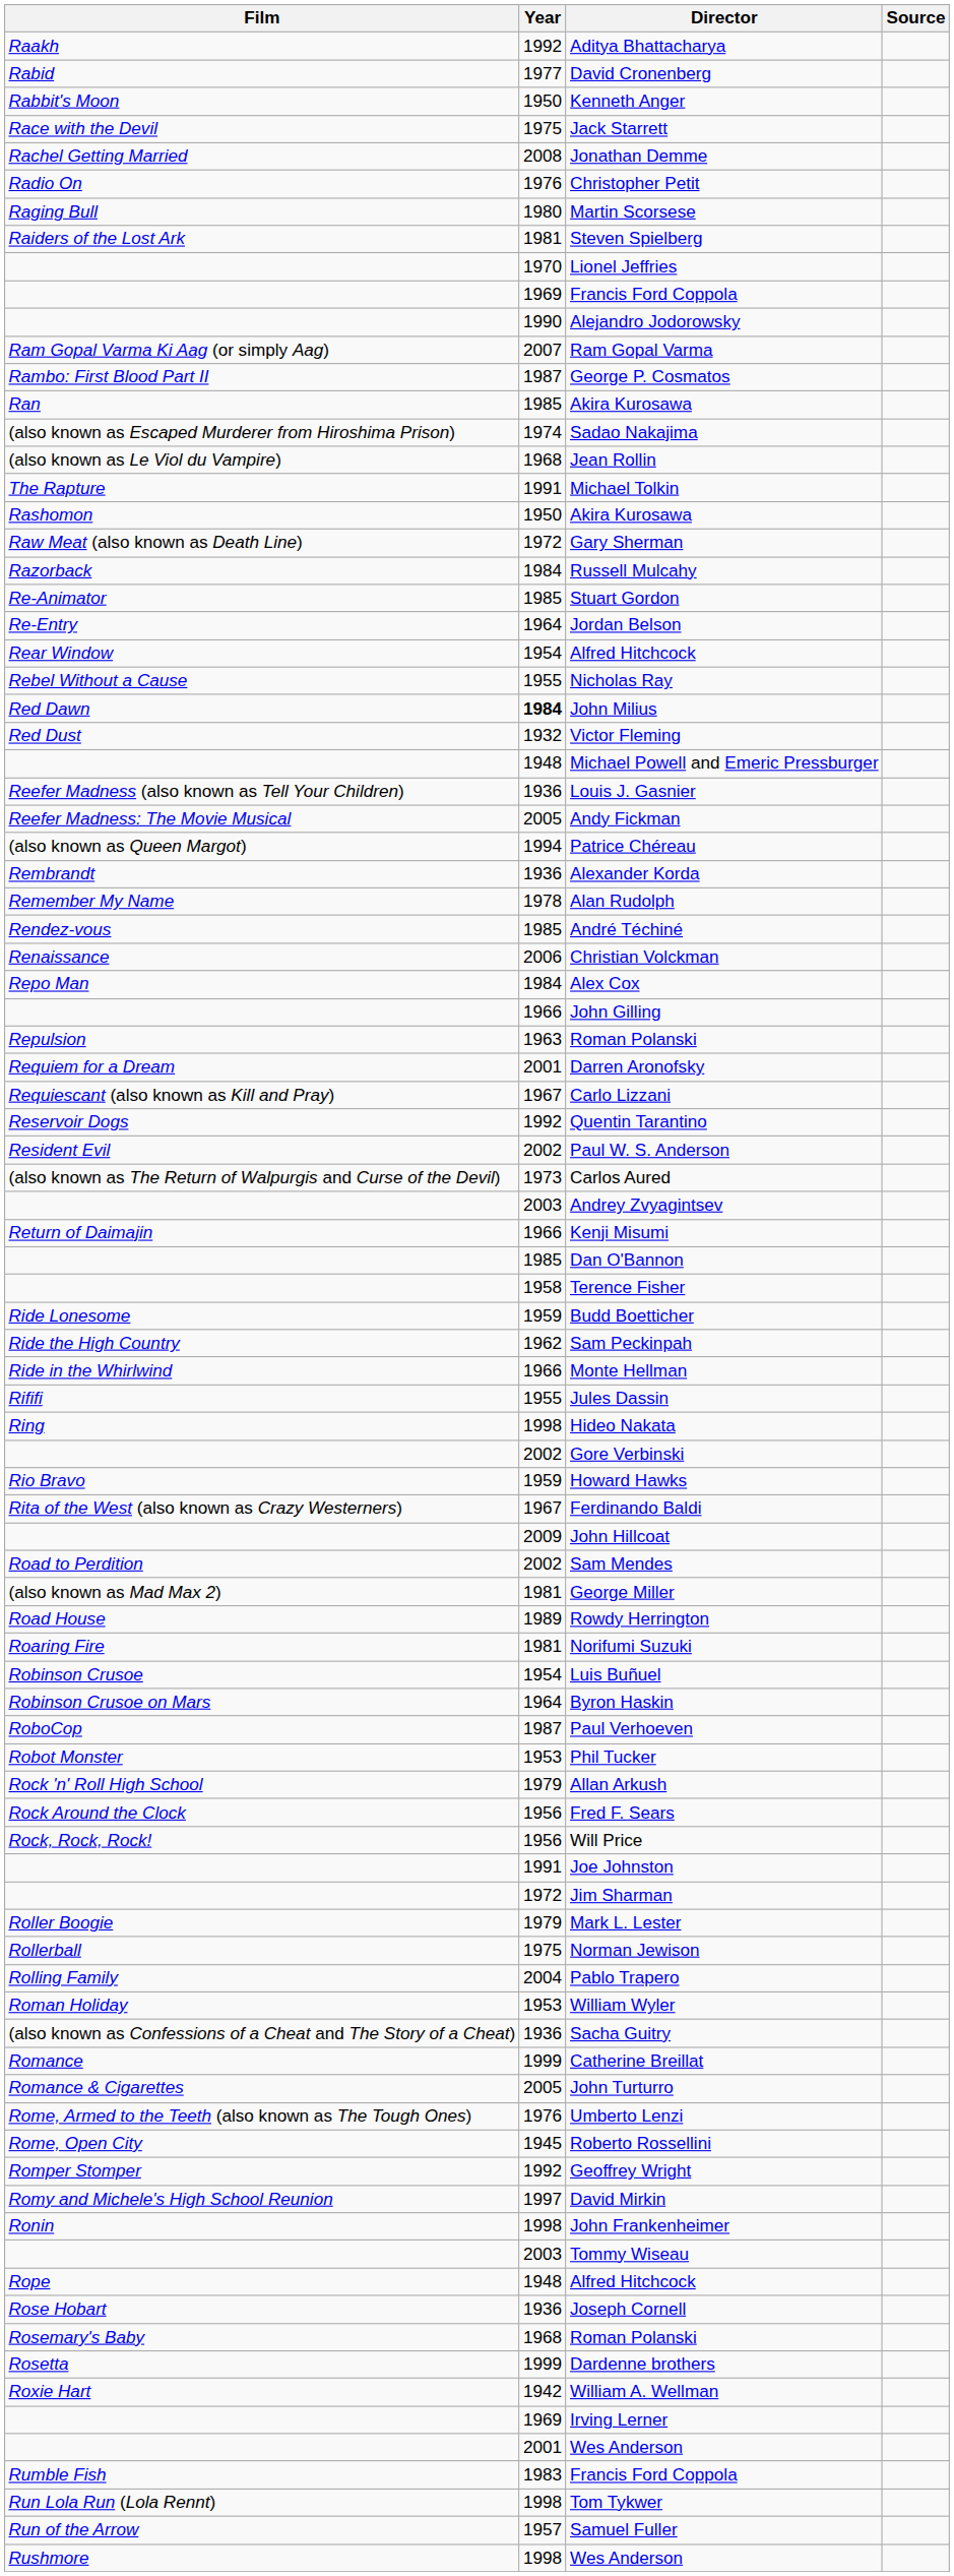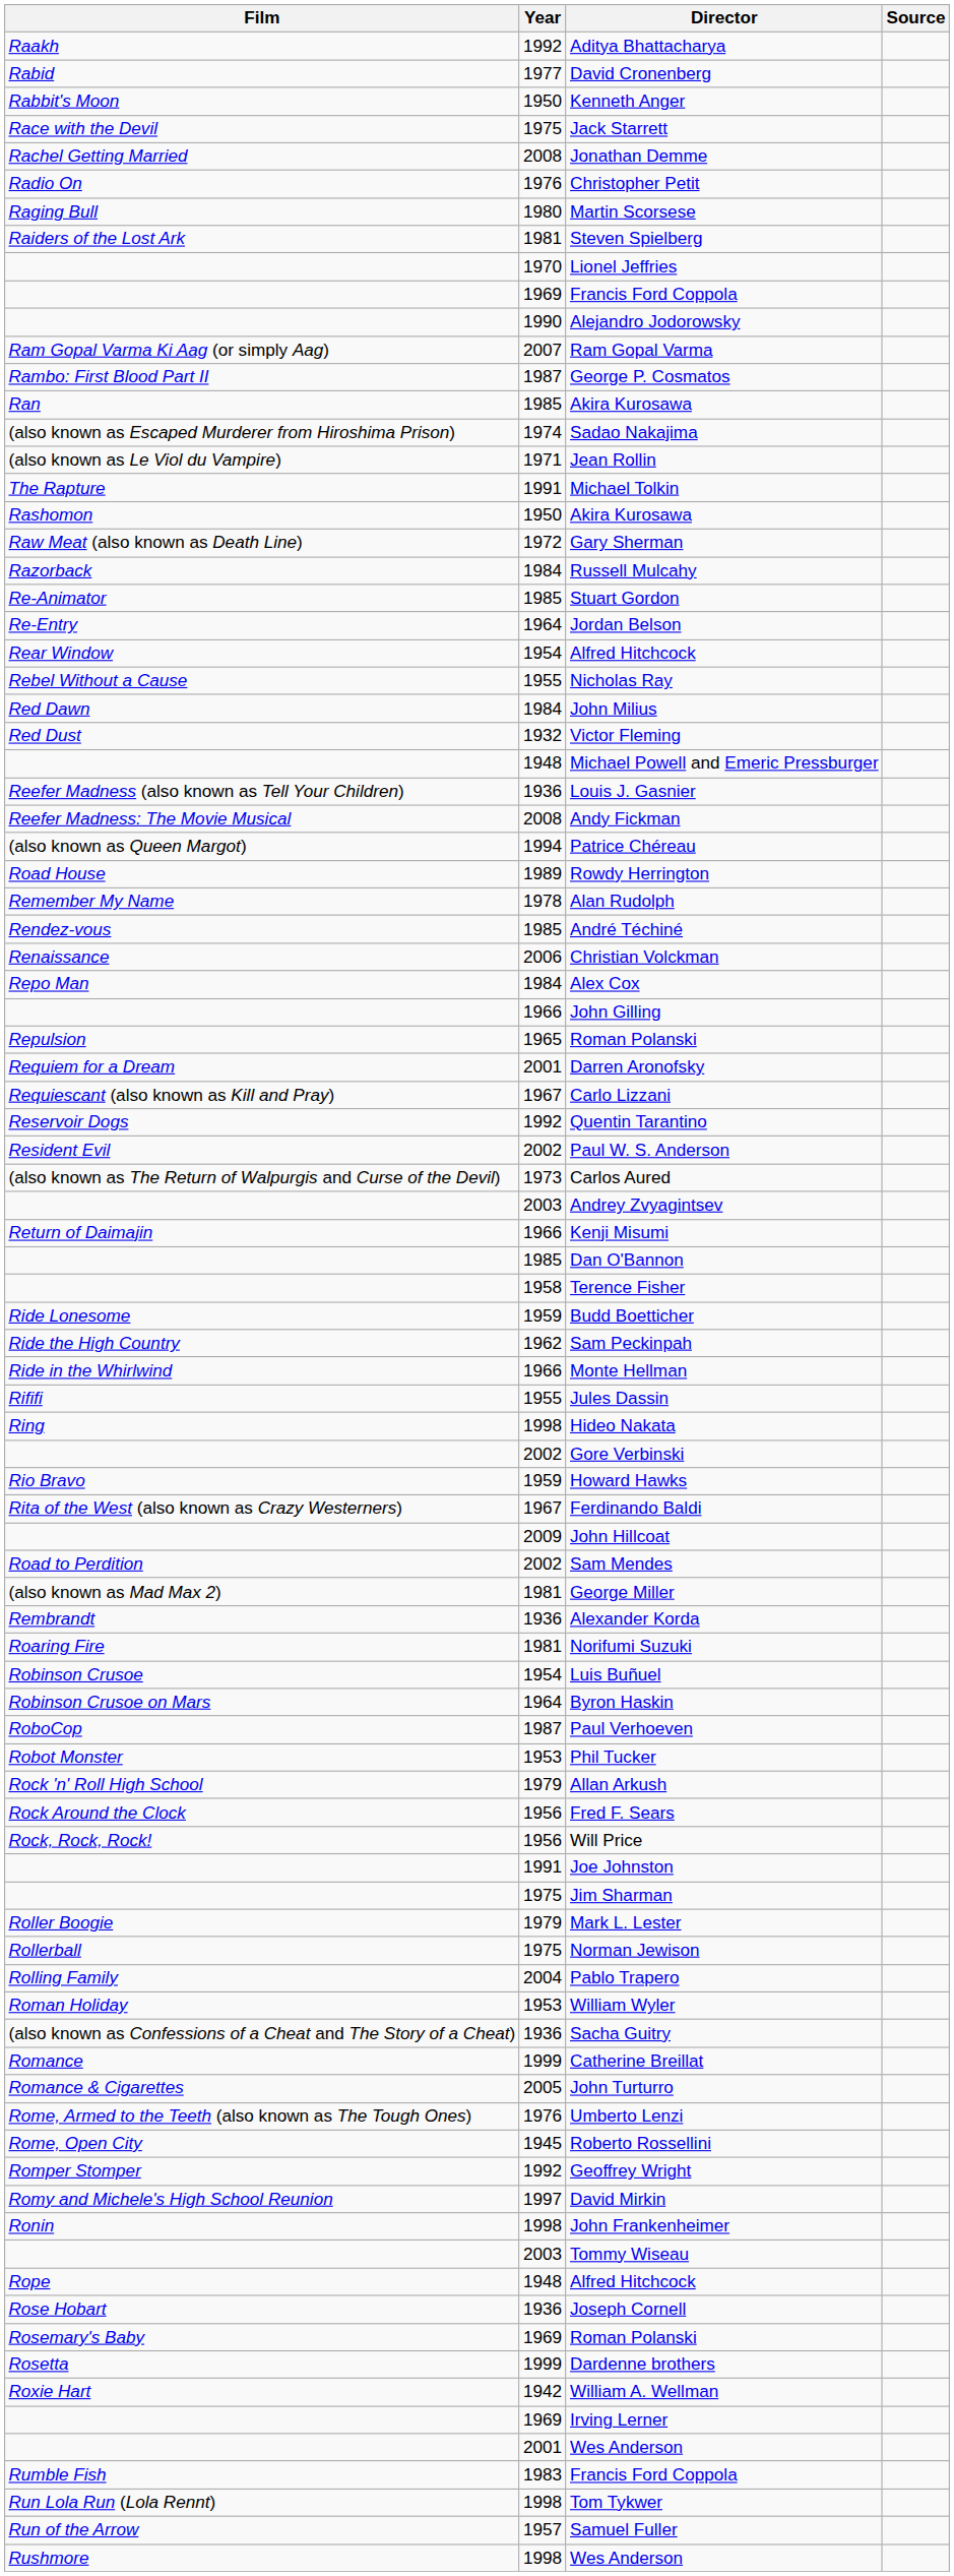 <table class="wikitable sortable">
 <tr>
 <th>Film</th>
 <th>Year</th>
 <th>Director</th>
 <th class="unsortable">Source</th>
 </tr>
 <tr>
 <td><em><a href='#'>Raakh</a></em></td>
 <td>1992</td>
 <td><a href='#'>Aditya Bhattacharya</a></td>
 <td></td>
 </tr>
 <tr>
 <td><em><a href='#'>Rabid</a> </em></td>
 <td>1977</td>
 <td><a href='#'>David Cronenberg</a></td>
 <td></td>
 </tr>
 <tr>
 <td><em><a href='#'>Rabbit's Moon</a></em></td>
 <td>1950</td>
 <td><a href='#'>Kenneth Anger</a></td>
 <td></td>
 </tr>
 <tr>
 <td><em><a href='#'>Race with the Devil</a></em></td>
 <td>1975</td>
 <td><a href='#'>Jack Starrett</a></td>
 <td></td>
 </tr>
 <tr>
 <td><em><a href='#'>Rachel Getting Married</a></em></td>
 <td>2008</td>
 <td><a href='#'>Jonathan Demme</a></td>
 <td></td>
 </tr>
 <tr>
 <td><em><a href='#'>Radio On</a></em></td>
 <td>1976</td>
 <td><a href='#'>Christopher Petit</a></td>
 <td></td>
 </tr>
 <tr>
 <td><em><a href='#'>Raging Bull</a></em></td>
 <td>1980</td>
 <td><a href='#'>Martin Scorsese</a></td>
 <td></td>
 </tr>
 <tr>
 <td><em><a href='#'>Raiders of the Lost Ark</a></em></td>
 <td>1981</td>
 <td><a href='#'>Steven Spielberg</a></td>
 <td></td>
 </tr>
 <tr>
 <td><em></em></td>
 <td>1970</td>
 <td><a href='#'>Lionel Jeffries</a></td>
 <td></td>
 </tr>
 <tr>
 <td><em></em></td>
 <td>1969</td>
 <td><a href='#'>Francis Ford Coppola</a></td>
 <td></td>
 </tr>
 <tr>
 <td><em></em></td>
 <td>1990</td>
 <td><a href='#'>Alejandro Jodorowsky</a></td>
 <td></td>
 </tr>
 <tr>
 <td><em><a href='#'>Ram Gopal Varma Ki Aag</a></em> (or simply <em>Aag</em>)</td>
 <td>2007</td>
 <td><a href='#'>Ram Gopal Varma</a></td>
 <td></td>
 </tr>
 <tr>
 <td><em><a href='#'>Rambo: First Blood Part II</a></em></td>
 <td>1987</td>
 <td><a href='#'>George P. Cosmatos</a></td>
 <td></td>
 </tr>
 <tr>
 <td><em><a href='#'>Ran</a></em></td>
 <td>1985</td>
 <td><a href='#'>Akira Kurosawa</a></td>
 <td></td>
 </tr>
 <tr>
 <td><em></em> (also known as <em>Escaped Murderer from Hiroshima Prison</em>)</td>
 <td>1974</td>
 <td><a href='#'>Sadao Nakajima</a></td>
 <td></td>
 </tr>
 <tr>
 <td><em></em> (also known as <em>Le Viol du Vampire</em>)</td>
-<td>1968</td>
+<td>1971</td>
 <td><a href='#'>Jean Rollin</a></td>
 <td></td>
 </tr>
 <tr>
 <td><em><a href='#'>The Rapture</a></em></td>
 <td>1991</td>
 <td><a href='#'>Michael Tolkin</a></td>
 <td></td>
 </tr>
 <tr>
 <td><em><a href='#'>Rashomon</a></em></td>
 <td>1950</td>
 <td><a href='#'>Akira Kurosawa</a></td>
 <td></td>
 </tr>
 <tr>
 <td><em><a href='#'>Raw Meat</a></em> (also known as <em>Death Line</em>)</td>
 <td>1972</td>
 <td><a href='#'>Gary Sherman</a></td>
 <td></td>
 </tr>
 <tr>
 <td><em><a href='#'>Razorback</a></em></td>
 <td>1984</td>
 <td><a href='#'>Russell Mulcahy</a></td>
 <td></td>
 </tr>
 <tr>
 <td><em><a href='#'>Re-Animator</a></em></td>
 <td>1985</td>
 <td><a href='#'>Stuart Gordon</a></td>
 <td></td>
 </tr>
 <tr>
 <td><em><a href='#'>Re-Entry</a></em></td>
 <td>1964</td>
 <td><a href='#'>Jordan Belson</a></td>
 <td></td>
 </tr>
 <tr>
 <td><em><a href='#'>Rear Window</a></em></td>
 <td>1954</td>
 <td><a href='#'>Alfred Hitchcock</a></td>
 <td></td>
 </tr>
 <tr>
 <td><em><a href='#'>Rebel Without a Cause</a></em></td>
 <td>1955</td>
 <td><a href='#'>Nicholas Ray</a></td>
 <td></td>
 </tr>
 <tr>
 <td><em><a href='#'>Red Dawn</a></em></td>
-<td><strong>1984</strong></td>
+<td>1984</td>
 <td><a href='#'>John Milius</a></td>
 <td></td>
 </tr>
 <tr>
 <td><em><a href='#'>Red Dust</a></em></td>
 <td>1932</td>
 <td><a href='#'>Victor Fleming</a></td>
 <td></td>
 </tr>
 <tr>
 <td><em></em></td>
 <td>1948</td>
 <td><a href='#'>Michael Powell</a> and <a href='#'>Emeric Pressburger</a></td>
 <td></td>
 </tr>
 <tr>
 <td><em><a href='#'>Reefer Madness</a></em> (also known as <em>Tell Your Children</em>)</td>
 <td>1936</td>
 <td><a href='#'>Louis J. Gasnier</a></td>
 <td></td>
 </tr>
 <tr>
 <td><em><a href='#'>Reefer Madness: The Movie Musical</a></em></td>
-<td>2005</td>
+<td>2008</td>
 <td><a href='#'>Andy Fickman</a></td>
 <td></td>
 </tr>
 <tr>
 <td><em></em> (also known as <em>Queen Margot</em>)</td>
 <td>1994</td>
 <td><a href='#'>Patrice Chéreau</a></td>
 <td></td>
 </tr>
 <tr>
-<td><em><a href='#'>Rembrandt</a></em></td>
-<td>1936</td>
-<td><a href='#'>Alexander Korda</a></td>
+<td><em><a href='#'>Road House</a></em></td>
+<td>1989</td>
+<td><a href='#'>Rowdy Herrington</a></td>
 <td></td>
 </tr>
 <tr>
 <td><em><a href='#'>Remember My Name</a></em></td>
 <td>1978</td>
 <td><a href='#'>Alan Rudolph</a></td>
 <td></td>
 </tr>
 <tr>
 <td><em><a href='#'>Rendez-vous</a></em></td>
 <td>1985</td>
 <td><a href='#'>André Téchiné</a></td>
 <td></td>
 </tr>
 <tr>
 <td><em><a href='#'>Renaissance</a></em></td>
 <td>2006</td>
 <td><a href='#'>Christian Volckman</a></td>
 <td></td>
 </tr>
 <tr>
 <td><em><a href='#'>Repo Man</a></em></td>
 <td>1984</td>
 <td><a href='#'>Alex Cox</a></td>
 <td></td>
 </tr>
 <tr>
 <td><em></em></td>
 <td>1966</td>
 <td><a href='#'>John Gilling</a></td>
 <td></td>
 </tr>
 <tr>
 <td><em><a href='#'>Repulsion</a></em></td>
-<td>1963</td>
+<td>1965</td>
 <td><a href='#'>Roman Polanski</a></td>
 <td></td>
 </tr>
 <tr>
 <td><em><a href='#'>Requiem for a Dream</a></em></td>
 <td>2001</td>
 <td><a href='#'>Darren Aronofsky</a></td>
 <td></td>
 </tr>
 <tr>
 <td><em><a href='#'>Requiescant</a></em> (also known as <em>Kill and Pray</em>)</td>
 <td>1967</td>
 <td><a href='#'>Carlo Lizzani</a></td>
 <td></td>
 </tr>
 <tr>
 <td><em><a href='#'>Reservoir Dogs</a></em></td>
 <td>1992</td>
 <td><a href='#'>Quentin Tarantino</a></td>
 <td></td>
 </tr>
 <tr>
 <td><em><a href='#'>Resident Evil</a></em></td>
 <td>2002</td>
 <td><a href='#'>Paul W. S. Anderson</a></td>
 <td></td>
 </tr>
 <tr>
 <td><em></em> (also known as <em>The Return of Walpurgis</em> and <em>Curse of the Devil</em>)</td>
 <td>1973</td>
 <td>Carlos Aured</td>
 <td></td>
 </tr>
 <tr>
 <td><em></em></td>
 <td>2003</td>
 <td><a href='#'>Andrey Zvyagintsev</a></td>
 <td></td>
 </tr>
 <tr>
 <td><em><a href='#'>Return of Daimajin</a></em></td>
 <td>1966</td>
 <td><a href='#'>Kenji Misumi</a></td>
 <td></td>
 </tr>
 <tr>
 <td><em></em></td>
 <td>1985</td>
 <td><a href='#'>Dan O'Bannon</a></td>
 <td></td>
 </tr>
 <tr>
 <td><em></em></td>
 <td>1958</td>
 <td><a href='#'>Terence Fisher</a></td>
 <td></td>
 </tr>
 <tr>
 <td><em><a href='#'>Ride Lonesome</a></em></td>
 <td>1959</td>
 <td><a href='#'>Budd Boetticher</a></td>
 <td></td>
 </tr>
 <tr>
 <td><em><a href='#'>Ride the High Country</a></em></td>
 <td>1962</td>
 <td><a href='#'>Sam Peckinpah</a></td>
 <td></td>
 </tr>
 <tr>
 <td><em><a href='#'>Ride in the Whirlwind</a></em></td>
 <td>1966</td>
 <td><a href='#'>Monte Hellman</a></td>
 <td></td>
 </tr>
 <tr>
 <td><em><a href='#'>Rififi</a></em></td>
 <td>1955</td>
 <td><a href='#'>Jules Dassin</a></td>
 <td></td>
 </tr>
 <tr>
 <td><em><a href='#'>Ring</a></em></td>
 <td>1998</td>
 <td><a href='#'>Hideo Nakata</a></td>
 <td></td>
 </tr>
 <tr>
 <td><em></em></td>
 <td>2002</td>
 <td><a href='#'>Gore Verbinski</a></td>
 <td></td>
 </tr>
 <tr>
 <td><em><a href='#'>Rio Bravo</a></em></td>
 <td>1959</td>
 <td><a href='#'>Howard Hawks</a></td>
 <td></td>
 </tr>
 <tr>
 <td><em><a href='#'>Rita of the West</a></em> (also known as <em>Crazy Westerners</em>)</td>
 <td>1967</td>
 <td><a href='#'>Ferdinando Baldi</a></td>
 <td></td>
 </tr>
 <tr>
 <td><em></em></td>
 <td>2009</td>
 <td><a href='#'>John Hillcoat</a></td>
 <td></td>
 </tr>
 <tr>
 <td><em><a href='#'>Road to Perdition</a></em></td>
 <td>2002</td>
 <td><a href='#'>Sam Mendes</a></td>
 <td></td>
 </tr>
 <tr>
 <td><em></em> (also known as <em>Mad Max 2</em>)</td>
 <td>1981</td>
 <td><a href='#'>George Miller</a></td>
 <td></td>
 </tr>
 <tr>
-<td><em><a href='#'>Road House</a></em></td>
-<td>1989</td>
-<td><a href='#'>Rowdy Herrington</a></td>
+<td><em><a href='#'>Rembrandt</a></em></td>
+<td>1936</td>
+<td><a href='#'>Alexander Korda</a></td>
 <td></td>
 </tr>
 <tr>
 <td><em><a href='#'>Roaring Fire</a></em></td>
 <td>1981</td>
 <td><a href='#'>Norifumi Suzuki</a></td>
 <td></td>
 </tr>
 <tr>
 <td><em><a href='#'>Robinson Crusoe</a></em></td>
 <td>1954</td>
 <td><a href='#'>Luis Buñuel</a></td>
 <td></td>
 </tr>
 <tr>
 <td><em><a href='#'>Robinson Crusoe on Mars</a></em></td>
 <td>1964</td>
 <td><a href='#'>Byron Haskin</a></td>
 <td></td>
 </tr>
 <tr>
 <td><em><a href='#'>RoboCop</a></em></td>
 <td>1987</td>
 <td><a href='#'>Paul Verhoeven</a></td>
 <td></td>
 </tr>
 <tr>
 <td><em><a href='#'>Robot Monster</a></em></td>
 <td>1953</td>
 <td><a href='#'>Phil Tucker</a></td>
 <td></td>
 </tr>
 <tr>
 <td><em><a href='#'>Rock 'n' Roll High School</a></em></td>
 <td>1979</td>
 <td><a href='#'>Allan Arkush</a></td>
 <td></td>
 </tr>
 <tr>
 <td><em><a href='#'>Rock Around the Clock</a></em></td>
 <td>1956</td>
 <td><a href='#'>Fred F. Sears</a></td>
 <td></td>
 </tr>
 <tr>
 <td><em><a href='#'>Rock, Rock, Rock!</a></em></td>
 <td>1956</td>
 <td>Will Price</td>
 <td></td>
 </tr>
 <tr>
 <td><em></em></td>
 <td>1991</td>
 <td><a href='#'>Joe Johnston</a></td>
 <td></td>
 </tr>
 <tr>
 <td><em></em></td>
-<td>1972</td>
+<td>1975</td>
 <td><a href='#'>Jim Sharman</a></td>
 <td></td>
 </tr>
 <tr>
 <td><em><a href='#'>Roller Boogie</a></em></td>
 <td>1979</td>
 <td><a href='#'>Mark L. Lester</a></td>
 <td></td>
 </tr>
 <tr>
 <td><em><a href='#'>Rollerball</a></em></td>
 <td>1975</td>
 <td><a href='#'>Norman Jewison</a></td>
 <td></td>
 </tr>
 <tr>
 <td><em><a href='#'>Rolling Family</a></em></td>
 <td>2004</td>
 <td><a href='#'>Pablo Trapero</a></td>
 <td></td>
 </tr>
 <tr>
 <td><em><a href='#'>Roman Holiday</a></em></td>
 <td>1953</td>
 <td><a href='#'>William Wyler</a></td>
 <td></td>
 </tr>
 <tr>
 <td><em></em> (also known as <em>Confessions of a Cheat</em> and <em>The Story of a Cheat</em>)</td>
 <td>1936</td>
 <td><a href='#'>Sacha Guitry</a></td>
 <td></td>
 </tr>
 <tr>
 <td><em><a href='#'>Romance</a></em></td>
 <td>1999</td>
 <td><a href='#'>Catherine Breillat</a></td>
 <td></td>
 </tr>
 <tr>
 <td><em><a href='#'>Romance & Cigarettes</a></em></td>
 <td>2005</td>
 <td><a href='#'>John Turturro</a></td>
 <td></td>
 </tr>
 <tr>
 <td><em><a href='#'>Rome, Armed to the Teeth</a></em> (also known as <em>The Tough Ones</em>)</td>
 <td>1976</td>
 <td><a href='#'>Umberto Lenzi</a></td>
 <td></td>
 </tr>
 <tr>
 <td><em><a href='#'>Rome, Open City</a></em></td>
 <td>1945</td>
 <td><a href='#'>Roberto Rossellini</a></td>
 <td></td>
 </tr>
 <tr>
 <td><em><a href='#'>Romper Stomper</a></em></td>
 <td>1992</td>
 <td><a href='#'>Geoffrey Wright</a></td>
 <td></td>
 </tr>
 <tr>
 <td><em><a href='#'>Romy and Michele's High School Reunion</a></em></td>
 <td>1997</td>
 <td><a href='#'>David Mirkin</a></td>
 <td></td>
 </tr>
 <tr>
 <td><em><a href='#'>Ronin</a></em></td>
 <td>1998</td>
 <td><a href='#'>John Frankenheimer</a></td>
 <td></td>
 </tr>
 <tr>
 <td><em></em></td>
 <td>2003</td>
 <td><a href='#'>Tommy Wiseau</a></td>
 <td></td>
 </tr>
 <tr>
 <td><em><a href='#'>Rope</a></em></td>
 <td>1948</td>
 <td><a href='#'>Alfred Hitchcock</a></td>
 <td></td>
 </tr>
 <tr>
 <td><em><a href='#'>Rose Hobart</a></em></td>
 <td>1936</td>
 <td><a href='#'>Joseph Cornell</a></td>
 <td></td>
 </tr>
 <tr>
 <td><em><a href='#'>Rosemary's Baby</a></em></td>
-<td>1968</td>
+<td>1969</td>
 <td><a href='#'>Roman Polanski</a></td>
 <td></td>
 </tr>
 <tr>
 <td><em><a href='#'>Rosetta</a></em></td>
 <td>1999</td>
 <td><a href='#'>Dardenne brothers</a></td>
 <td></td>
 </tr>
 <tr>
 <td><em><a href='#'>Roxie Hart</a></em></td>
 <td>1942</td>
 <td><a href='#'>William A. Wellman</a></td>
 <td></td>
 </tr>
 <tr>
 <td><em></em></td>
 <td>1969</td>
 <td><a href='#'>Irving Lerner</a></td>
 <td></td>
 </tr>
 <tr>
 <td><em></em></td>
 <td>2001</td>
 <td><a href='#'>Wes Anderson</a></td>
 <td></td>
 </tr>
 <tr>
 <td><em><a href='#'>Rumble Fish</a></em></td>
 <td>1983</td>
 <td><a href='#'>Francis Ford Coppola</a></td>
 <td></td>
 </tr>
 <tr>
 <td><em><a href='#'>Run Lola Run</a></em> (<em>Lola Rennt</em>)</td>
 <td>1998</td>
 <td><a href='#'>Tom Tykwer</a></td>
 <td></td>
 </tr>
 <tr>
 <td><em><a href='#'>Run of the Arrow</a></em></td>
 <td>1957</td>
 <td><a href='#'>Samuel Fuller</a></td>
 <td></td>
 </tr>
 <tr>
 <td><em><a href='#'>Rushmore</a></em></td>
 <td>1998</td>
 <td><a href='#'>Wes Anderson</a></td>
 <td></td>
 </tr>
 </table>
